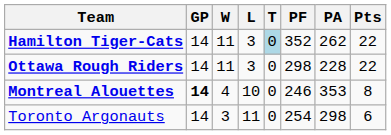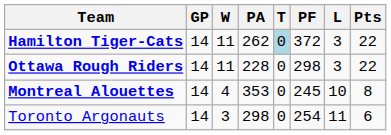 <table class="wikitable">
 <tr>
 <th>Team</th>
 <th>GP</th>
 <th>W</th>
-<th>L</th>
+<th>PA</th>
 <th>T</th>
 <th>PF</th>
-<th>PA</th>
+<th>L</th>
 <th>Pts</th>
 </tr>
 <tr style="text-align:center;">
 <td style="text-align:left;"><strong><a href='#'>Hamilton Tiger-Cats</a></strong></td>
 <td>14</td>
 <td>11</td>
+<td>262</td>
+<td style="background: lightblue;">0</td>
+<td>372</td>
 <td>3</td>
-<td style="background: lightblue;">0</td>
-<td>352</td>
-<td>262</td>
 <td>22</td>
 </tr>
 <tr style="text-align:center;">
 <td style="text-align:left;"><strong><a href='#'>Ottawa Rough Riders</a></strong></td>
 <td>14</td>
 <td>11</td>
-<td>3</td>
+<td>228</td>
 <td>0</td>
 <td>298</td>
-<td>228</td>
+<td>3</td>
 <td>22</td>
 </tr>
 <tr style="text-align:center;">
 <td style="text-align:left;"><strong><a href='#'>Montreal Alouettes</a></strong></td>
-<td><strong>14</strong></td>
+<td>14</td>
 <td>4</td>
+<td>353</td>
+<td>0</td>
+<td>245</td>
 <td>10</td>
-<td>0</td>
-<td>246</td>
-<td>353</td>
 <td>8</td>
 </tr>
 <tr style="text-align:center;">
 <td style="text-align:left;"><a href='#'>Toronto Argonauts</a></td>
 <td>14</td>
 <td>3</td>
-<td>11</td>
+<td>298</td>
 <td>0</td>
 <td>254</td>
-<td>298</td>
+<td>11</td>
 <td>6</td>
 </tr>
 </table>
